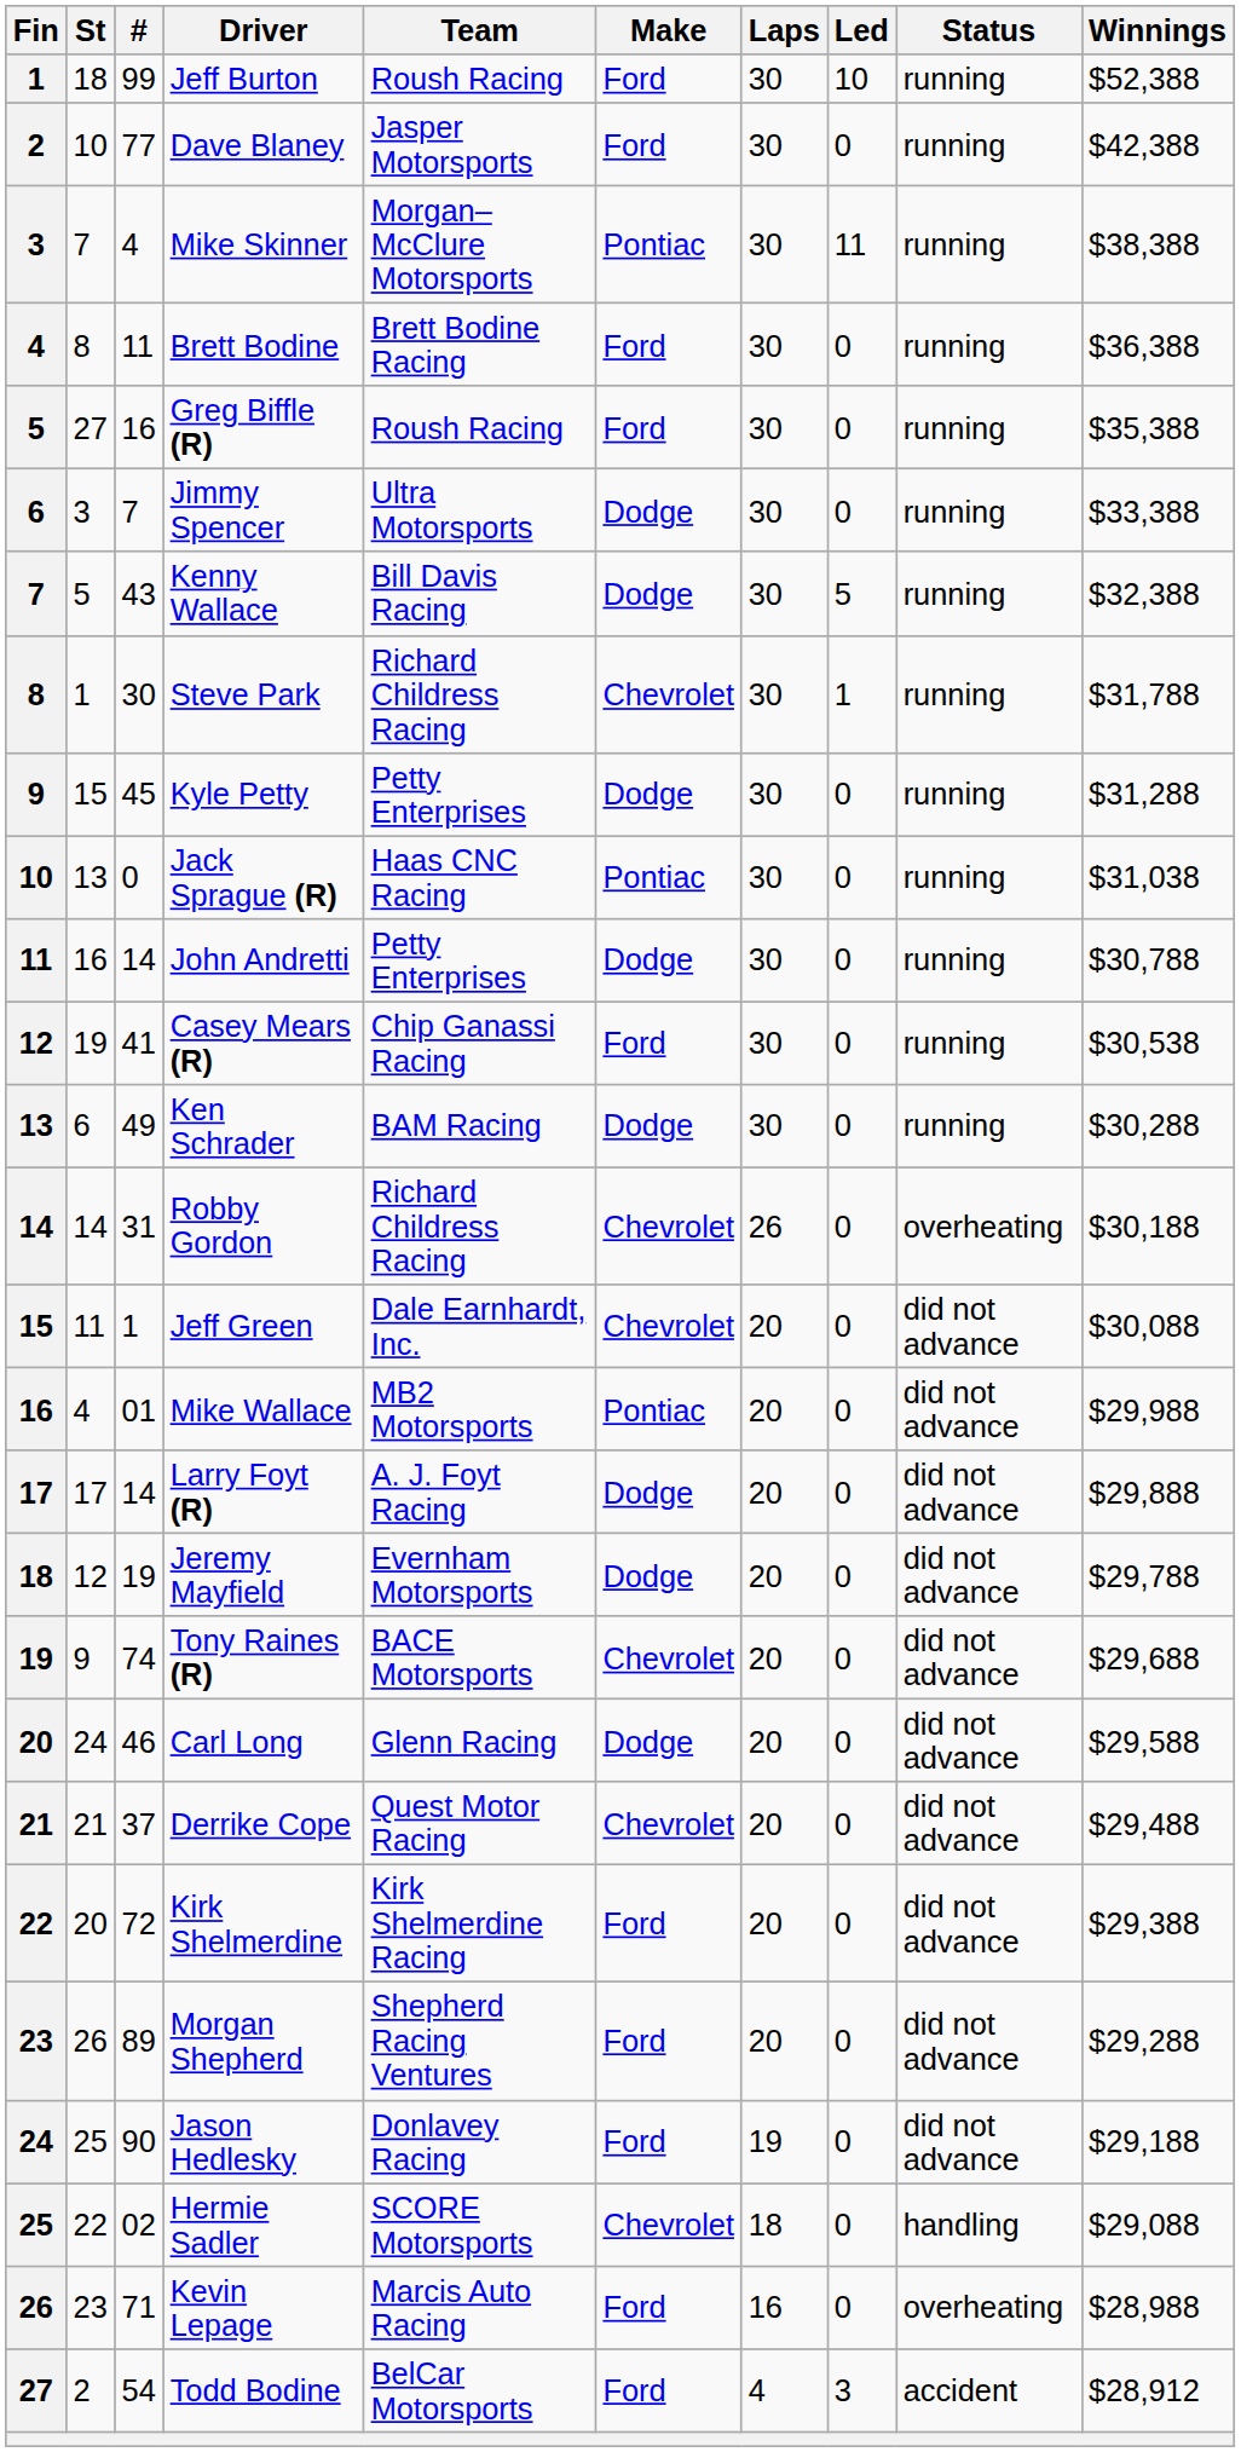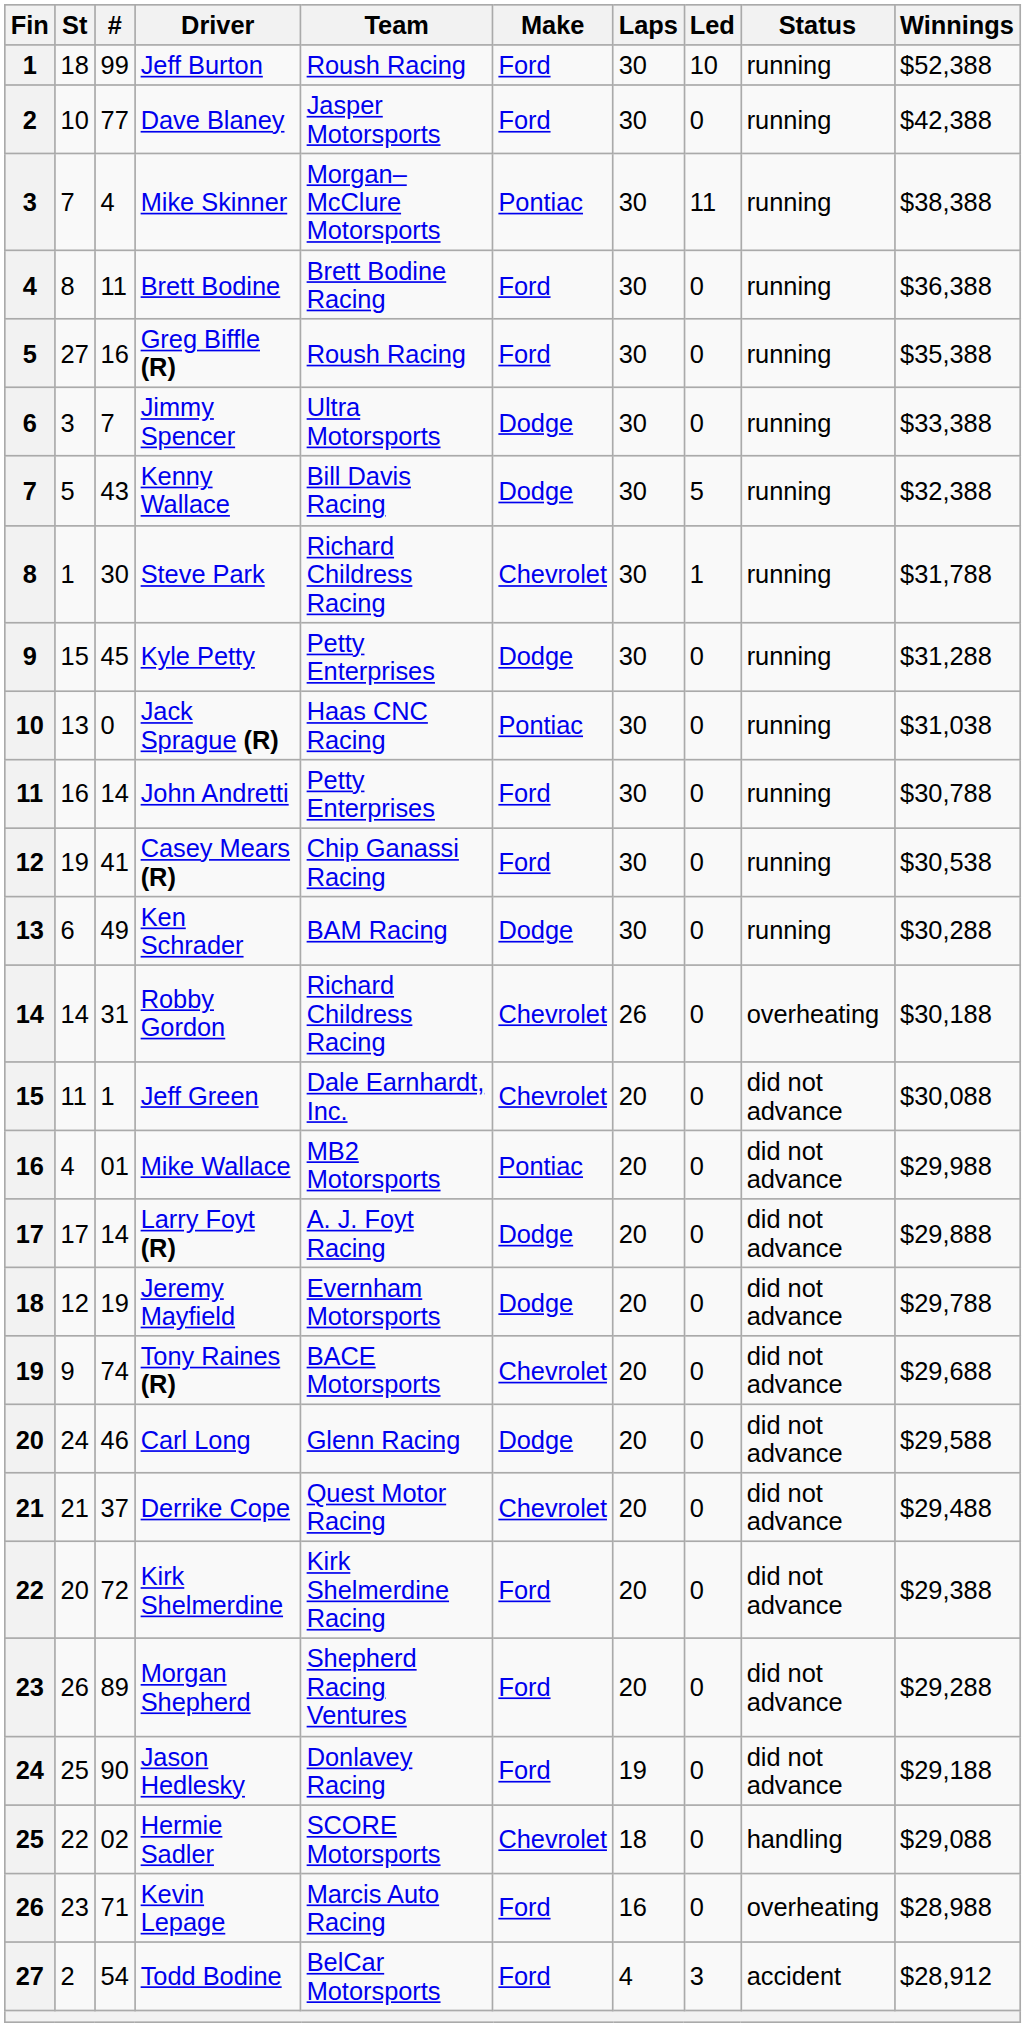 <table class="wikitable" style="font-size:95%">
 <tr>
 <th>Fin</th>
 <th>St</th>
 <th>#</th>
 <th>Driver</th>
 <th>Team</th>
 <th>Make</th>
 <th>Laps</th>
 <th>Led</th>
 <th>Status</th>
 <th>Winnings</th>
 </tr>
 <tr>
 <th>1</th>
 <td>18</td>
 <td>99</td>
 <td><a href='#'>Jeff Burton</a></td>
 <td><a href='#'>Roush Racing</a></td>
 <td><a href='#'>Ford</a></td>
 <td>30</td>
 <td>10</td>
 <td>running</td>
 <td>$52,388</td>
 </tr>
 <tr>
 <th>2</th>
 <td>10</td>
 <td>77</td>
 <td><a href='#'>Dave Blaney</a></td>
 <td><a href='#'>Jasper Motorsports</a></td>
 <td><a href='#'>Ford</a></td>
 <td>30</td>
 <td>0</td>
 <td>running</td>
 <td>$42,388</td>
 </tr>
 <tr>
 <th>3</th>
 <td>7</td>
 <td>4</td>
 <td><a href='#'>Mike Skinner</a></td>
 <td><a href='#'>Morgan–McClure Motorsports</a></td>
 <td><a href='#'>Pontiac</a></td>
 <td>30</td>
 <td>11</td>
 <td>running</td>
 <td>$38,388</td>
 </tr>
 <tr>
 <th>4</th>
 <td>8</td>
 <td>11</td>
 <td><a href='#'>Brett Bodine</a></td>
 <td><a href='#'>Brett Bodine Racing</a></td>
 <td><a href='#'>Ford</a></td>
 <td>30</td>
 <td>0</td>
 <td>running</td>
 <td>$36,388</td>
 </tr>
 <tr>
 <th>5</th>
 <td>27</td>
 <td>16</td>
 <td><a href='#'>Greg Biffle</a> <strong>(R)</strong></td>
 <td><a href='#'>Roush Racing</a></td>
 <td><a href='#'>Ford</a></td>
 <td>30</td>
 <td>0</td>
 <td>running</td>
 <td>$35,388</td>
 </tr>
 <tr>
 <th>6</th>
 <td>3</td>
 <td>7</td>
 <td><a href='#'>Jimmy Spencer</a></td>
 <td><a href='#'>Ultra Motorsports</a></td>
 <td><a href='#'>Dodge</a></td>
 <td>30</td>
 <td>0</td>
 <td>running</td>
 <td>$33,388</td>
 </tr>
 <tr>
 <th>7</th>
 <td>5</td>
 <td>43</td>
 <td><a href='#'>Kenny Wallace</a></td>
 <td><a href='#'>Bill Davis Racing</a></td>
 <td><a href='#'>Dodge</a></td>
 <td>30</td>
 <td>5</td>
 <td>running</td>
 <td>$32,388</td>
 </tr>
 <tr>
 <th>8</th>
 <td>1</td>
 <td>30</td>
 <td><a href='#'>Steve Park</a></td>
 <td><a href='#'>Richard Childress Racing</a></td>
 <td><a href='#'>Chevrolet</a></td>
 <td>30</td>
 <td>1</td>
 <td>running</td>
 <td>$31,788</td>
 </tr>
 <tr>
 <th>9</th>
 <td>15</td>
 <td>45</td>
 <td><a href='#'>Kyle Petty</a></td>
 <td><a href='#'>Petty Enterprises</a></td>
 <td><a href='#'>Dodge</a></td>
 <td>30</td>
 <td>0</td>
 <td>running</td>
 <td>$31,288</td>
 </tr>
 <tr>
 <th>10</th>
 <td>13</td>
 <td>0</td>
 <td><a href='#'>Jack Sprague</a> <strong>(R)</strong></td>
 <td><a href='#'>Haas CNC Racing</a></td>
 <td><a href='#'>Pontiac</a></td>
 <td>30</td>
 <td>0</td>
 <td>running</td>
 <td>$31,038</td>
 </tr>
 <tr>
 <th>11</th>
 <td>16</td>
 <td>14</td>
 <td><a href='#'>John Andretti</a></td>
 <td><a href='#'>Petty Enterprises</a></td>
-<td><a href='#'>Dodge</a></td>
+<td><a href='#'>Ford</a></td>
 <td>30</td>
 <td>0</td>
 <td>running</td>
 <td>$30,788</td>
 </tr>
 <tr>
 <th>12</th>
 <td>19</td>
 <td>41</td>
 <td><a href='#'>Casey Mears</a> <strong>(R)</strong></td>
 <td><a href='#'>Chip Ganassi Racing</a></td>
 <td><a href='#'>Ford</a></td>
 <td>30</td>
 <td>0</td>
 <td>running</td>
 <td>$30,538</td>
 </tr>
 <tr>
 <th>13</th>
 <td>6</td>
 <td>49</td>
 <td><a href='#'>Ken Schrader</a></td>
 <td><a href='#'>BAM Racing</a></td>
 <td><a href='#'>Dodge</a></td>
 <td>30</td>
 <td>0</td>
 <td>running</td>
 <td>$30,288</td>
 </tr>
 <tr>
 <th>14</th>
 <td>14</td>
 <td>31</td>
 <td><a href='#'>Robby Gordon</a></td>
 <td><a href='#'>Richard Childress Racing</a></td>
 <td><a href='#'>Chevrolet</a></td>
 <td>26</td>
 <td>0</td>
 <td>overheating</td>
 <td>$30,188</td>
 </tr>
 <tr>
 <th>15</th>
 <td>11</td>
 <td>1</td>
 <td><a href='#'>Jeff Green</a></td>
 <td><a href='#'>Dale Earnhardt, Inc.</a></td>
 <td><a href='#'>Chevrolet</a></td>
 <td>20</td>
 <td>0</td>
 <td>did not advance</td>
 <td>$30,088</td>
 </tr>
 <tr>
 <th>16</th>
 <td>4</td>
 <td>01</td>
 <td><a href='#'>Mike Wallace</a></td>
 <td><a href='#'>MB2 Motorsports</a></td>
 <td><a href='#'>Pontiac</a></td>
 <td>20</td>
 <td>0</td>
 <td>did not advance</td>
 <td>$29,988</td>
 </tr>
 <tr>
 <th>17</th>
 <td>17</td>
 <td>14</td>
 <td><a href='#'>Larry Foyt</a> <strong>(R)</strong></td>
 <td><a href='#'>A. J. Foyt Racing</a></td>
 <td><a href='#'>Dodge</a></td>
 <td>20</td>
 <td>0</td>
 <td>did not advance</td>
 <td>$29,888</td>
 </tr>
 <tr>
 <th>18</th>
 <td>12</td>
 <td>19</td>
 <td><a href='#'>Jeremy Mayfield</a></td>
 <td><a href='#'>Evernham Motorsports</a></td>
 <td><a href='#'>Dodge</a></td>
 <td>20</td>
 <td>0</td>
 <td>did not advance</td>
 <td>$29,788</td>
 </tr>
 <tr>
 <th>19</th>
 <td>9</td>
 <td>74</td>
 <td><a href='#'>Tony Raines</a> <strong>(R)</strong></td>
 <td><a href='#'>BACE Motorsports</a></td>
 <td><a href='#'>Chevrolet</a></td>
 <td>20</td>
 <td>0</td>
 <td>did not advance</td>
 <td>$29,688</td>
 </tr>
 <tr>
 <th>20</th>
 <td>24</td>
 <td>46</td>
 <td><a href='#'>Carl Long</a></td>
 <td><a href='#'>Glenn Racing</a></td>
 <td><a href='#'>Dodge</a></td>
 <td>20</td>
 <td>0</td>
 <td>did not advance</td>
 <td>$29,588</td>
 </tr>
 <tr>
 <th>21</th>
 <td>21</td>
 <td>37</td>
 <td><a href='#'>Derrike Cope</a></td>
 <td><a href='#'>Quest Motor Racing</a></td>
 <td><a href='#'>Chevrolet</a></td>
 <td>20</td>
 <td>0</td>
 <td>did not advance</td>
 <td>$29,488</td>
 </tr>
 <tr>
 <th>22</th>
 <td>20</td>
 <td>72</td>
 <td><a href='#'>Kirk Shelmerdine</a></td>
 <td><a href='#'>Kirk Shelmerdine Racing</a></td>
 <td><a href='#'>Ford</a></td>
 <td>20</td>
 <td>0</td>
 <td>did not advance</td>
 <td>$29,388</td>
 </tr>
 <tr>
 <th>23</th>
 <td>26</td>
 <td>89</td>
 <td><a href='#'>Morgan Shepherd</a></td>
 <td><a href='#'>Shepherd Racing Ventures</a></td>
 <td><a href='#'>Ford</a></td>
 <td>20</td>
 <td>0</td>
 <td>did not advance</td>
 <td>$29,288</td>
 </tr>
 <tr>
 <th>24</th>
 <td>25</td>
 <td>90</td>
 <td><a href='#'>Jason Hedlesky</a></td>
 <td><a href='#'>Donlavey Racing</a></td>
 <td><a href='#'>Ford</a></td>
 <td>19</td>
 <td>0</td>
 <td>did not advance</td>
 <td>$29,188</td>
 </tr>
 <tr>
 <th>25</th>
 <td>22</td>
 <td>02</td>
 <td><a href='#'>Hermie Sadler</a></td>
 <td><a href='#'>SCORE Motorsports</a></td>
 <td><a href='#'>Chevrolet</a></td>
 <td>18</td>
 <td>0</td>
 <td>handling</td>
 <td>$29,088</td>
 </tr>
 <tr>
 <th>26</th>
 <td>23</td>
 <td>71</td>
 <td><a href='#'>Kevin Lepage</a></td>
 <td><a href='#'>Marcis Auto Racing</a></td>
 <td><a href='#'>Ford</a></td>
 <td>16</td>
 <td>0</td>
 <td>overheating</td>
 <td>$28,988</td>
 </tr>
 <tr>
 <th>27</th>
 <td>2</td>
 <td>54</td>
 <td><a href='#'>Todd Bodine</a></td>
 <td><a href='#'>BelCar Motorsports</a></td>
 <td><a href='#'>Ford</a></td>
 <td>4</td>
 <td>3</td>
 <td>accident</td>
 <td>$28,912</td>
 </tr>
 <tr>
 <th colspan="10"></th>
 </tr>
 </table>
